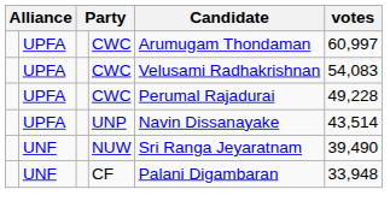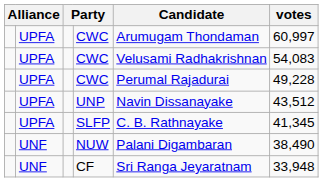 <table class="wikitable sortable mw-collapsible">
 <tr>
 <th colspan="2">Alliance</th>
 <th colspan="2">Party</th>
 <th>Candidate</th>
 <th>votes</th>
 </tr>
 <tr>
 <td bgcolor=> </td>
 <td align=left><a href='#'>UPFA</a></td>
 <td bgcolor=> </td>
 <td align=left><a href='#'>CWC</a></td>
 <td><a href='#'>Arumugam Thondaman</a></td>
 <td>60,997</td>
 </tr>
 <tr>
 <td bgcolor=> </td>
 <td align=left><a href='#'>UPFA</a></td>
 <td bgcolor=> </td>
 <td align=left><a href='#'>CWC</a></td>
 <td><a href='#'>Velusami Radhakrishnan</a></td>
 <td>54,083</td>
 </tr>
 <tr>
 <td bgcolor=> </td>
 <td align=left><a href='#'>UPFA</a></td>
 <td bgcolor=> </td>
 <td align=left><a href='#'>CWC</a></td>
 <td><a href='#'>Perumal Rajadurai</a></td>
 <td>49,228</td>
 </tr>
 <tr>
 <td bgcolor=> </td>
 <td align=left><a href='#'>UPFA</a></td>
 <td bgcolor=> </td>
 <td align=left><a href='#'>UNP</a></td>
 <td><a href='#'>Navin Dissanayake</a></td>
-<td>43,514</td>
+<td>43,512</td>
+</tr>
+<tr>
+<td bgcolor=> </td>
+<td align=left><a href='#'>UPFA</a></td>
+<td bgcolor=> </td>
+<td align=left><a href='#'>SLFP</a></td>
+<td><a href='#'>C. B. Rathnayake</a></td>
+<td>41,345</td>
 </tr>
 <tr>
 <td bgcolor=> </td>
 <td align=left><a href='#'>UNF</a></td>
 <td bgcolor=> </td>
 <td align=left><a href='#'>NUW</a></td>
-<td><a href='#'>Sri Ranga Jeyaratnam</a></td>
-<td>39,490</td>
+<td><a href='#'>Palani Digambaran</a></td>
+<td>38,490</td>
 </tr>
 <tr>
 <td bgcolor=> </td>
 <td align=left><a href='#'>UNF</a></td>
 <td bgcolor=> </td>
 <td align=left>CF</td>
-<td><a href='#'>Palani Digambaran</a></td>
+<td><a href='#'>Sri Ranga Jeyaratnam</a></td>
 <td>33,948</td>
 </tr>
 </table>
